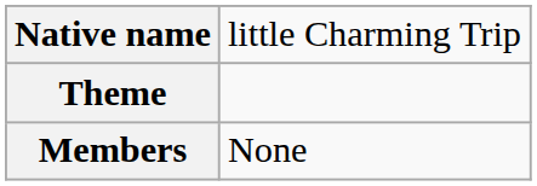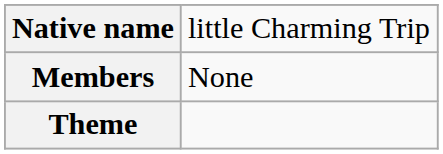 <table class="wikitable">
 <tr>
 <th>Native name</th>
 <td>little Charming Trip</td>
 </tr>
 <tr>
+<th>Members</th>
+<td>None</td>
+</tr>
+<tr>
 <th>Theme</th>
 <td></td>
 </tr>
-<tr>
-<th>Members</th>
-<td>None</td>
-</tr>
 </table>
